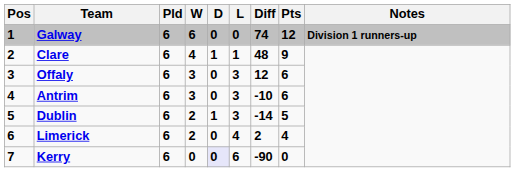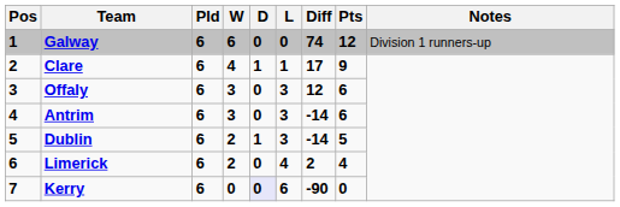 <table class="wikitable" style="text-align: centre;">
 <tr>
 <th width=20>Pos</th>
 <th width=150>Team</th>
 <th width=20>Pld</th>
 <th width=20>W</th>
 <th width=20>D</th>
 <th width=20>L</th>
 <th width=20>Diff</th>
 <th width=20>Pts</th>
 <th width=250>Notes</th>
 </tr>
 <tr style="background:silver;">
 <td><strong>1</strong></td>
 <td align=left><strong> <a href='#'>Galway</a> </strong></td>
 <td><strong>6</strong></td>
 <td><strong>6</strong></td>
 <td><strong>0</strong></td>
 <td><strong>0</strong></td>
 <td><strong>74</strong></td>
 <td><strong>12</strong></td>
-<td><strong><small> Division 1 runners-up</small></strong></td>
+<td><small> Division 1 runners-up</small></td>
 </tr>
 <tr style>
 <td><strong>2</strong></td>
 <td align=left><strong> <a href='#'>Clare</a> </strong></td>
 <td><strong>6</strong></td>
 <td><strong>4</strong></td>
 <td><strong>1</strong></td>
 <td><strong>1</strong></td>
-<td><strong>48</strong></td>
+<td><strong>17</strong></td>
 <td><strong>9</strong></td>
 </tr>
 <tr style>
 <td><strong>3</strong></td>
 <td align=left><strong> <a href='#'>Offaly</a> </strong></td>
 <td><strong>6</strong></td>
 <td><strong>3</strong></td>
 <td><strong>0</strong></td>
 <td><strong>3</strong></td>
 <td><strong>12</strong></td>
 <td><strong>6</strong></td>
 </tr>
 <tr style>
 <td><strong>4</strong></td>
 <td align=left><strong> <a href='#'>Antrim</a> </strong></td>
 <td><strong>6</strong></td>
 <td><strong>3</strong></td>
 <td><strong>0</strong></td>
 <td><strong>3</strong></td>
-<td><strong>-10</strong></td>
+<td><strong>-14</strong></td>
 <td><strong>6</strong></td>
 </tr>
 <tr style>
 <td><strong>5</strong></td>
 <td align=left><strong> <a href='#'>Dublin</a> </strong></td>
 <td><strong>6</strong></td>
 <td><strong>2</strong></td>
 <td><strong>1</strong></td>
 <td><strong>3</strong></td>
 <td><strong>-14</strong></td>
 <td><strong>5</strong></td>
 </tr>
 <tr style>
 <td><strong>6</strong></td>
 <td align=left><strong> <a href='#'>Limerick</a> </strong></td>
 <td><strong>6</strong></td>
 <td><strong>2</strong></td>
 <td><strong>0</strong></td>
 <td><strong>4</strong></td>
 <td><strong>2</strong></td>
 <td><strong>4</strong></td>
 </tr>
 <tr style>
 <td><strong>7</strong></td>
 <td align=left><strong> <a href='#'>Kerry</a> </strong></td>
 <td><strong>6</strong></td>
 <td><strong>0</strong></td>
 <td style="background: lavender;"><strong>0</strong></td>
 <td><strong>6</strong></td>
 <td><strong>-90</strong></td>
 <td><strong>0</strong></td>
 </tr>
 </table>
